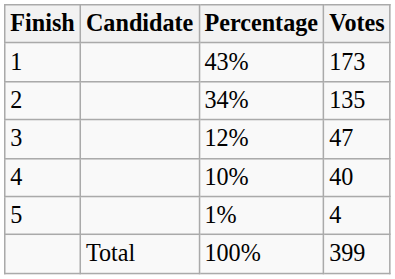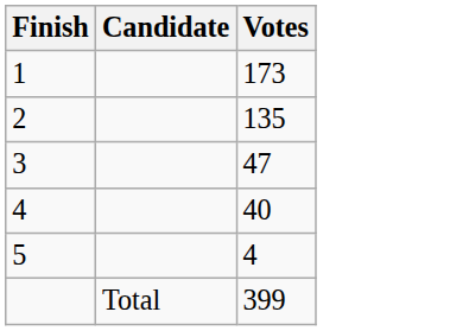 <table class="wikitable sortable">
 <tr>
 <th>Finish</th>
 <th>Candidate</th>
-<th>Percentage</th>
 <th>Votes</th>
 </tr>
 <tr>
 <td>1</td>
 <td></td>
-<td>43%</td>
 <td>173</td>
 </tr>
 <tr>
 <td>2</td>
 <td></td>
-<td>34%</td>
 <td>135</td>
 </tr>
 <tr>
 <td>3</td>
 <td></td>
-<td>12%</td>
 <td>47</td>
 </tr>
 <tr>
 <td>4</td>
 <td></td>
-<td>10%</td>
 <td>40</td>
 </tr>
 <tr>
 <td>5</td>
 <td></td>
-<td>1%</td>
 <td>4</td>
 </tr>
 <tr>
 <td></td>
 <td>Total</td>
-<td>100%</td>
 <td>399</td>
 </tr>
 </table>
